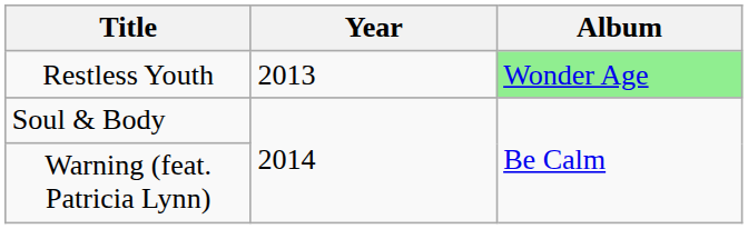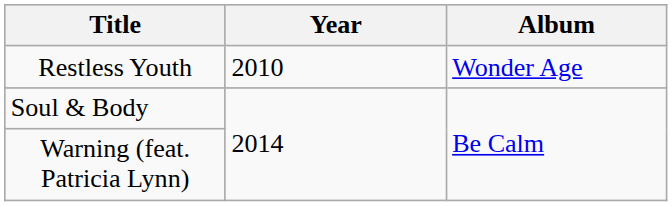 <table class="wikitable">
 <tr>
 <th style="width:8em;">Title</th>
 <th style="width:8em;">Year</th>
 <th style="width:8em;">Album</th>
 </tr>
 <tr>
 <td scope="1"style="text-align:center;">Restless Youth</td>
-<td rowspan="1">2013</td>
-<td rowspan="1" style="background: lightgreen;"><a href='#'>Wonder Age</a></td>
+<td rowspan="1">2010</td>
+<td rowspan="1"><a href='#'>Wonder Age</a></td>
 </tr>
 <tr>
 <td scope="1"style="text-align:center:">Soul & Body</td>
 <td rowspan="2">2014</td>
 <td rowspan="2"><a href='#'>Be Calm</a></td>
 </tr>
 <tr>
 <td scope="1"style="text-align:center;">Warning (feat. Patricia Lynn)</td>
 </tr>
 </table>
